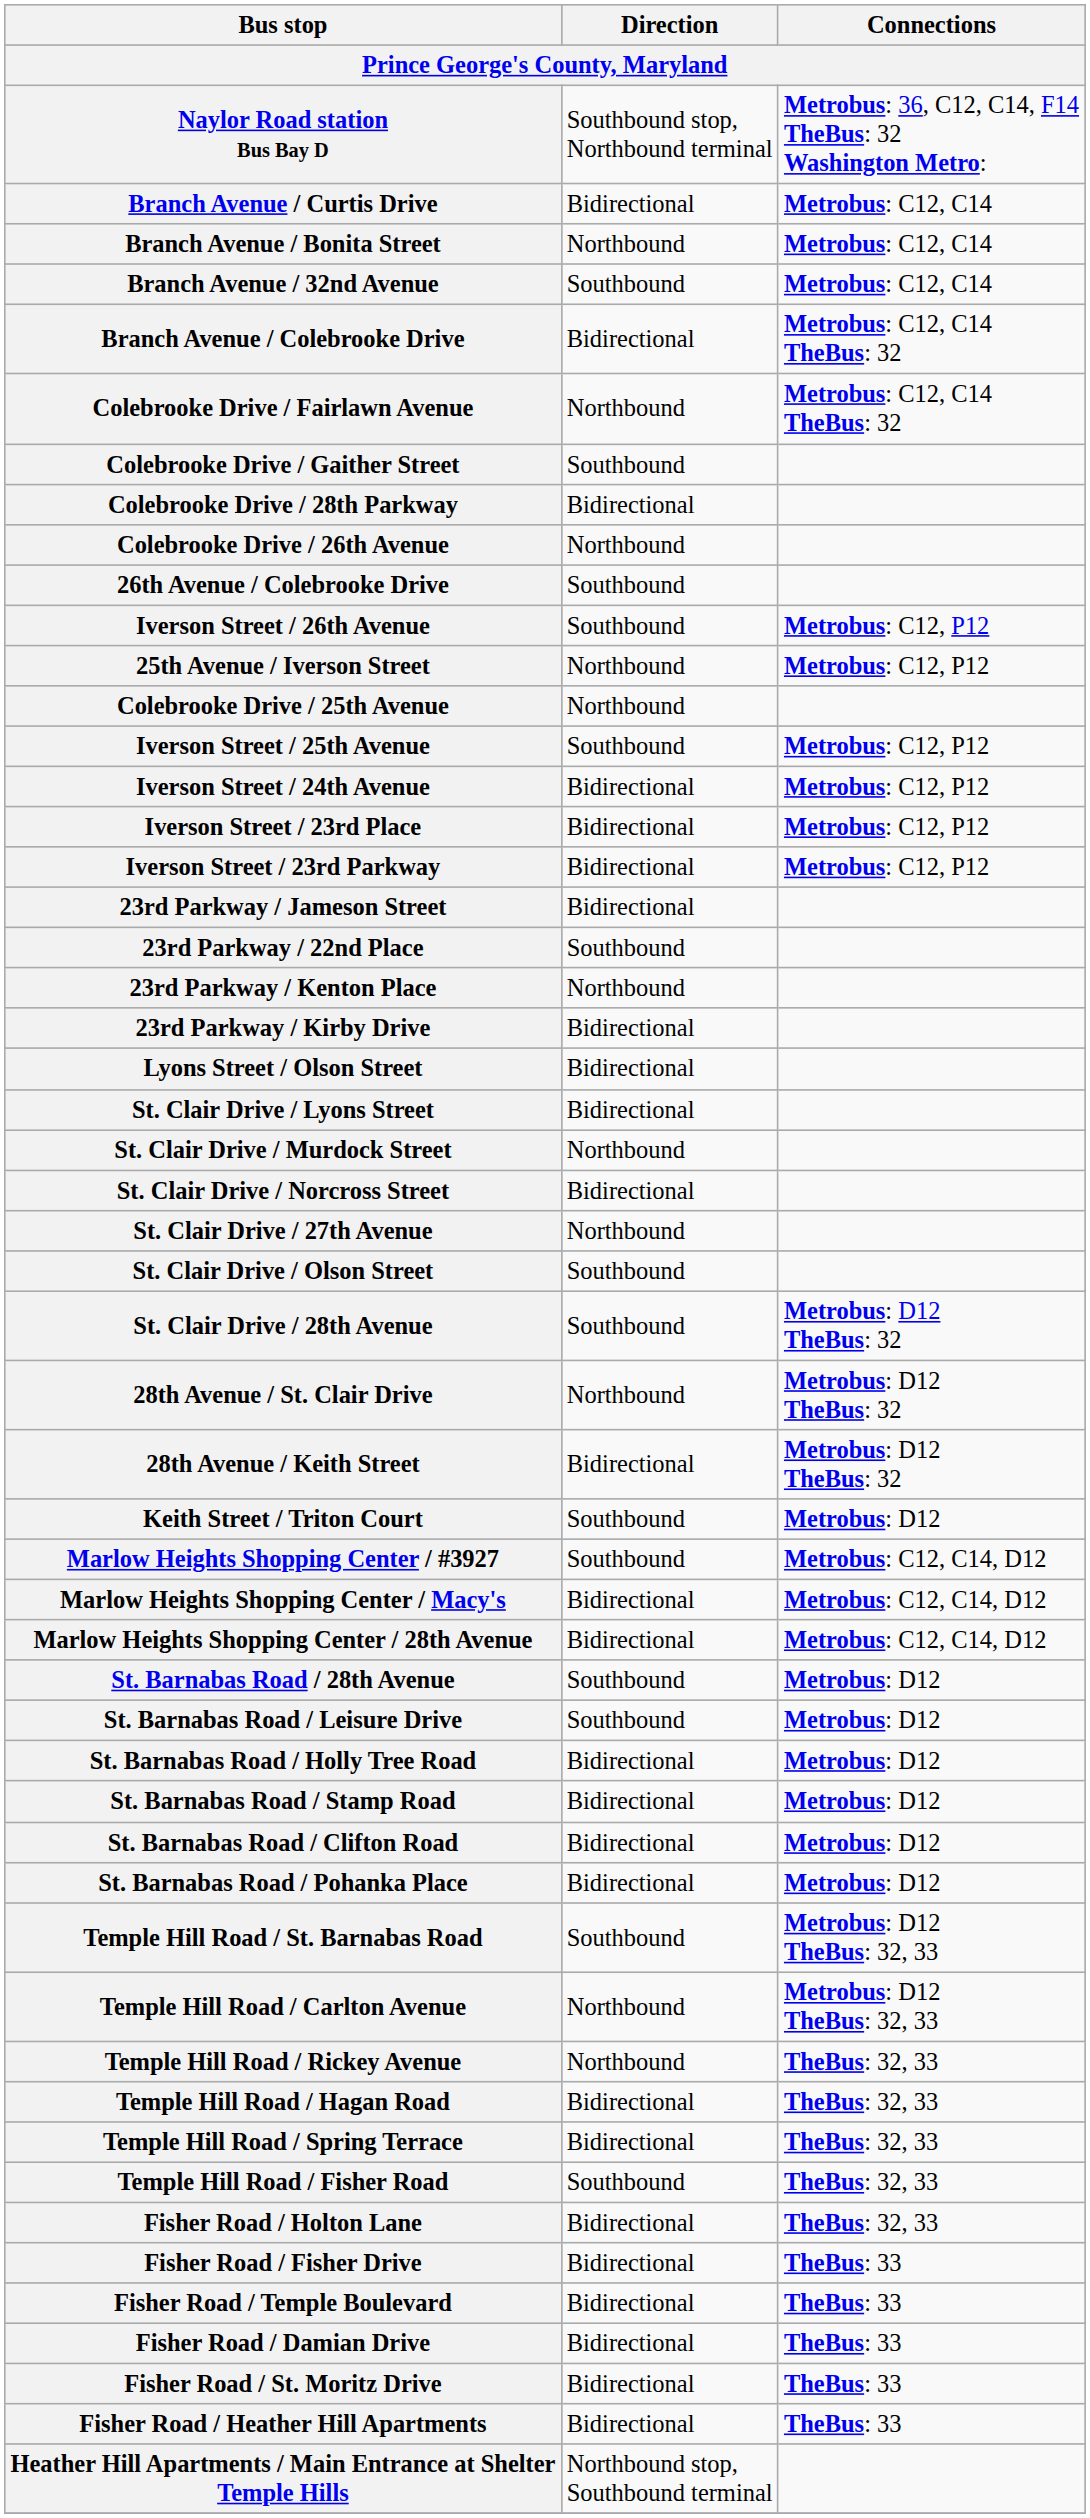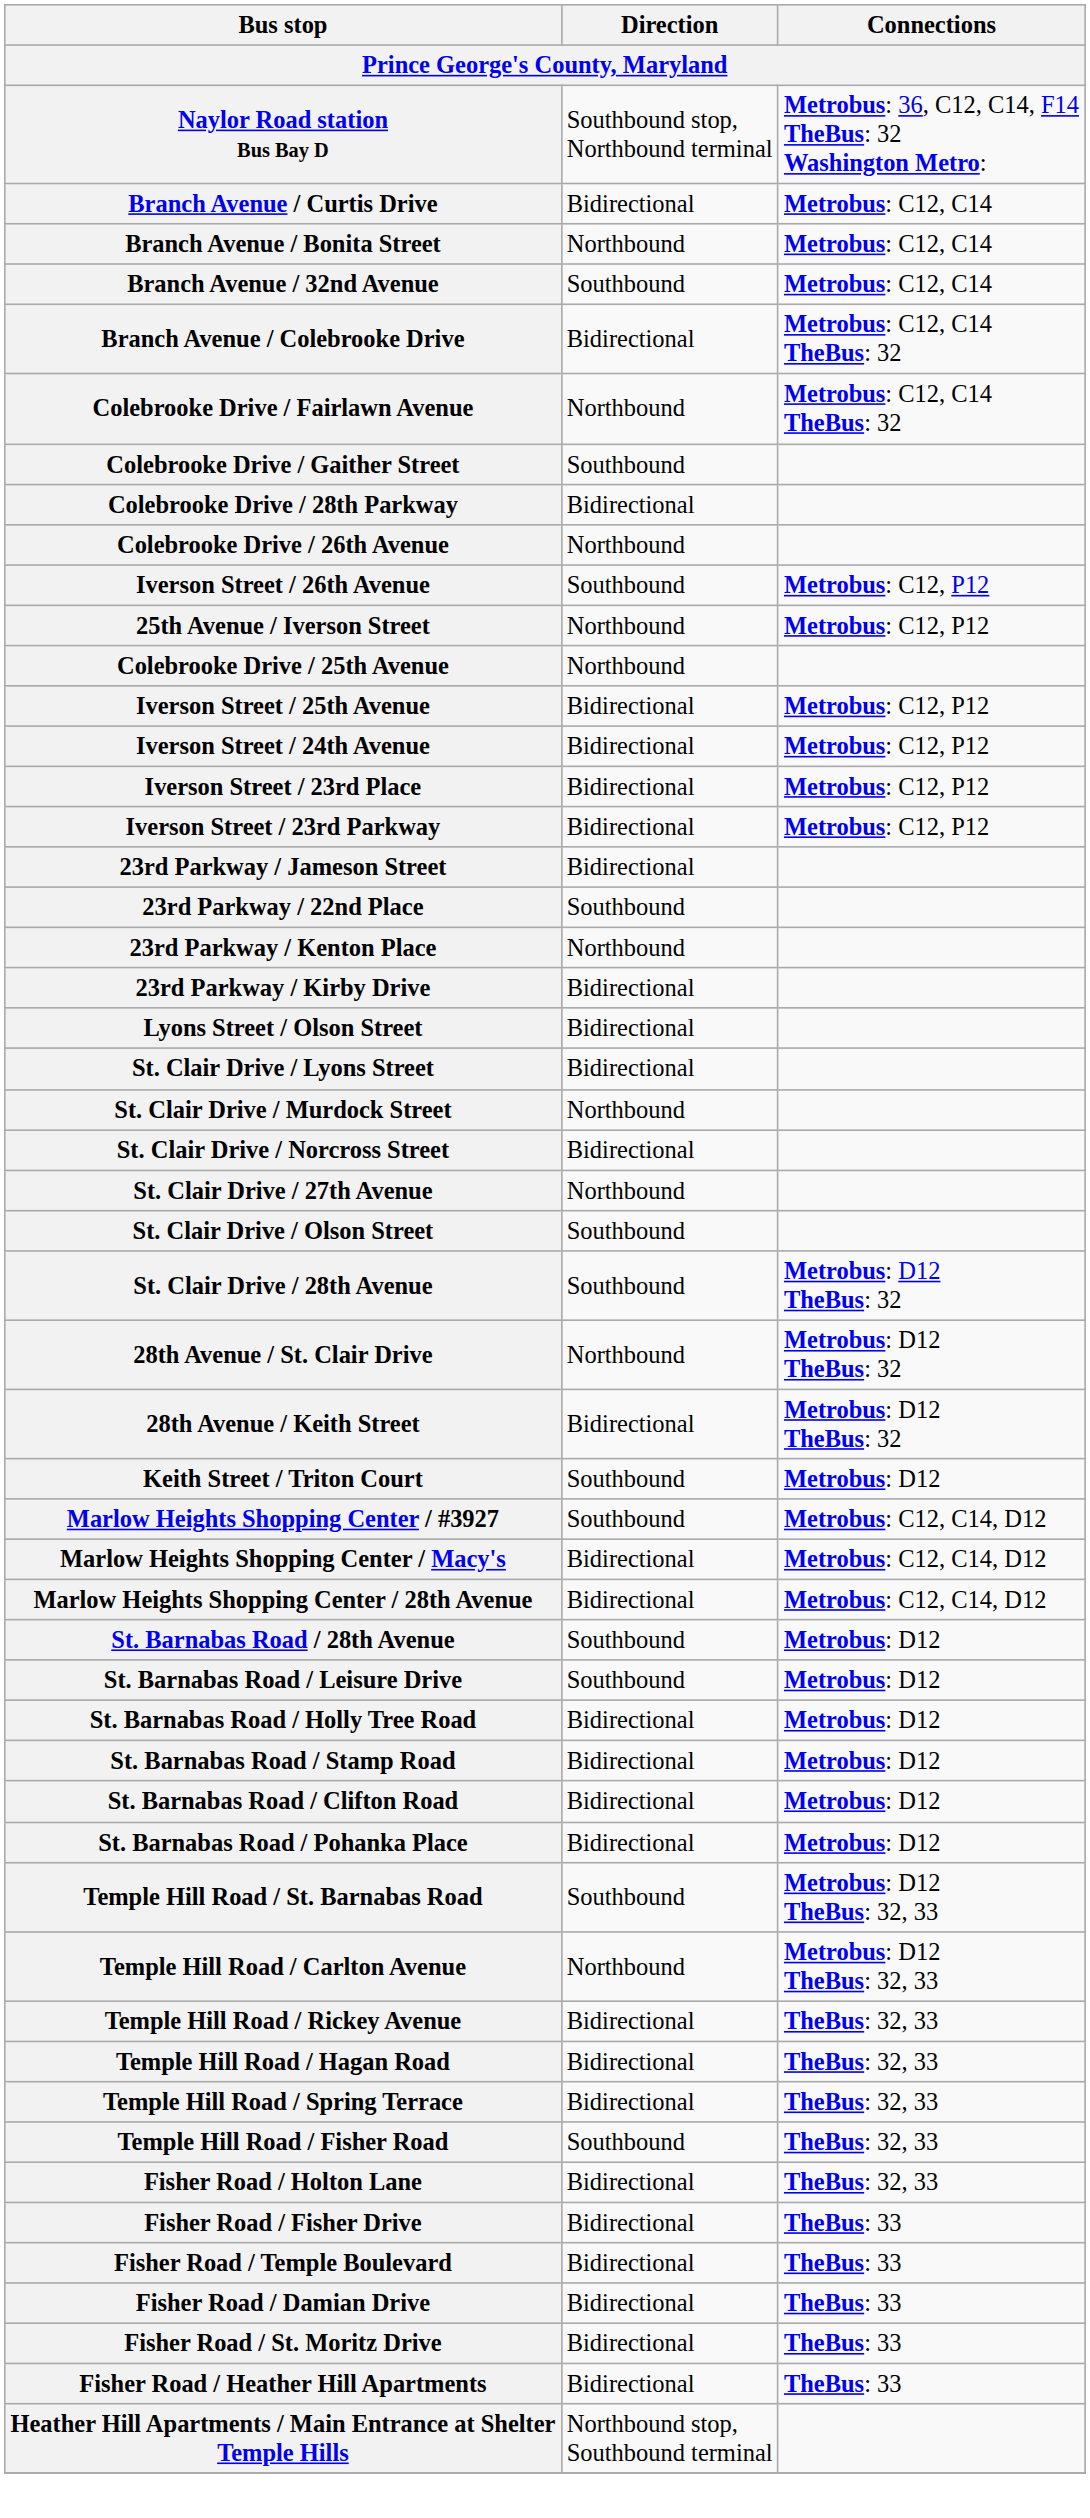 <table class="wikitable collapsible collapsed" style="font-size: 95%;">
 <tr>
 <th>Bus stop</th>
 <th>Direction</th>
 <th>Connections</th>
 </tr>
 <tr>
 <th colspan="3"><a href='#'>Prince George's County, Maryland</a></th>
 </tr>
 <tr>
 <th><a href='#'>Naylor Road station</a><br><small>Bus Bay D</small></th>
 <td>Southbound stop,<br> Northbound terminal</td>
 <td> <strong><a href='#'>Metrobus</a></strong>: <a href='#'>36</a>, C12, C14, <a href='#'>F14</a> <br> <strong><a href='#'>TheBus</a></strong>: 32<br> <strong><a href='#'>Washington Metro</a></strong>: </td>
 </tr>
 <tr>
 <th><a href='#'>Branch Avenue</a> / Curtis Drive</th>
 <td>Bidirectional</td>
 <td> <strong><a href='#'>Metrobus</a></strong>: C12, C14</td>
 </tr>
 <tr>
 <th>Branch Avenue / Bonita Street</th>
 <td>Northbound</td>
 <td> <strong><a href='#'>Metrobus</a></strong>: C12, C14</td>
 </tr>
 <tr>
 <th>Branch Avenue / 32nd Avenue</th>
 <td>Southbound</td>
 <td> <strong><a href='#'>Metrobus</a></strong>: C12, C14</td>
 </tr>
 <tr>
 <th>Branch Avenue / Colebrooke Drive</th>
 <td>Bidirectional</td>
 <td> <strong><a href='#'>Metrobus</a></strong>: C12, C14<br> <strong><a href='#'>TheBus</a></strong>: 32</td>
 </tr>
 <tr>
 <th>Colebrooke Drive / Fairlawn Avenue</th>
 <td>Northbound</td>
 <td> <strong><a href='#'>Metrobus</a></strong>: C12, C14<br> <strong><a href='#'>TheBus</a></strong>: 32</td>
 </tr>
 <tr>
 <th>Colebrooke Drive / Gaither Street</th>
 <td>Southbound</td>
 <td></td>
 </tr>
 <tr>
 <th>Colebrooke Drive / 28th Parkway</th>
 <td>Bidirectional</td>
 <td></td>
 </tr>
 <tr>
 <th>Colebrooke Drive / 26th Avenue</th>
 <td>Northbound</td>
 <td></td>
 </tr>
 <tr>
-<th>26th Avenue / Colebrooke Drive</th>
-<td>Southbound</td>
-<td></td>
-</tr>
-<tr>
 <th>Iverson Street / 26th Avenue</th>
 <td>Southbound</td>
 <td> <strong><a href='#'>Metrobus</a></strong>: C12, <a href='#'>P12</a></td>
 </tr>
 <tr>
 <th>25th Avenue / Iverson Street</th>
 <td>Northbound</td>
 <td> <strong><a href='#'>Metrobus</a></strong>: C12, P12</td>
 </tr>
 <tr>
 <th>Colebrooke Drive / 25th Avenue</th>
 <td>Northbound</td>
 <td></td>
 </tr>
 <tr>
 <th>Iverson Street / 25th Avenue</th>
-<td>Southbound</td>
+<td>Bidirectional</td>
 <td> <strong><a href='#'>Metrobus</a></strong>: C12, P12</td>
 </tr>
 <tr>
 <th>Iverson Street / 24th Avenue</th>
 <td>Bidirectional</td>
 <td> <strong><a href='#'>Metrobus</a></strong>: C12, P12</td>
 </tr>
 <tr>
 <th>Iverson Street / 23rd Place</th>
 <td>Bidirectional</td>
 <td> <strong><a href='#'>Metrobus</a></strong>: C12, P12</td>
 </tr>
 <tr>
 <th>Iverson Street / 23rd Parkway</th>
 <td>Bidirectional</td>
 <td> <strong><a href='#'>Metrobus</a></strong>: C12, P12</td>
 </tr>
 <tr>
 <th>23rd Parkway / Jameson Street</th>
 <td>Bidirectional</td>
 <td></td>
 </tr>
 <tr>
 <th>23rd Parkway / 22nd Place</th>
 <td>Southbound</td>
 <td></td>
 </tr>
 <tr>
 <th>23rd Parkway / Kenton Place</th>
 <td>Northbound</td>
 <td></td>
 </tr>
 <tr>
 <th>23rd Parkway / Kirby Drive</th>
 <td>Bidirectional</td>
 <td></td>
 </tr>
 <tr>
 <th>Lyons Street / Olson Street</th>
 <td>Bidirectional</td>
 <td></td>
 </tr>
 <tr>
 <th>St. Clair Drive / Lyons Street</th>
 <td>Bidirectional</td>
 <td></td>
 </tr>
 <tr>
 <th>St. Clair Drive / Murdock Street</th>
 <td>Northbound</td>
 <td></td>
 </tr>
 <tr>
 <th>St. Clair Drive / Norcross Street</th>
 <td>Bidirectional</td>
 <td></td>
 </tr>
 <tr>
 <th>St. Clair Drive / 27th Avenue</th>
 <td>Northbound</td>
 <td></td>
 </tr>
 <tr>
 <th>St. Clair Drive / Olson Street</th>
 <td>Southbound</td>
 <td></td>
 </tr>
 <tr>
 <th>St. Clair Drive / 28th Avenue</th>
 <td>Southbound</td>
 <td> <strong><a href='#'>Metrobus</a></strong>: <a href='#'>D12</a><br> <strong><a href='#'>TheBus</a></strong>: 32</td>
 </tr>
 <tr>
 <th>28th Avenue / St. Clair Drive</th>
 <td>Northbound</td>
 <td> <strong><a href='#'>Metrobus</a></strong>: D12<br> <strong><a href='#'>TheBus</a></strong>: 32</td>
 </tr>
 <tr>
 <th>28th Avenue / Keith Street</th>
 <td>Bidirectional</td>
 <td> <strong><a href='#'>Metrobus</a></strong>: D12<br> <strong><a href='#'>TheBus</a></strong>: 32</td>
 </tr>
 <tr>
 <th>Keith Street / Triton Court</th>
 <td>Southbound</td>
 <td> <strong><a href='#'>Metrobus</a></strong>: D12</td>
 </tr>
 <tr>
 <th><a href='#'>Marlow Heights Shopping Center</a> / #3927</th>
 <td>Southbound</td>
 <td> <strong><a href='#'>Metrobus</a></strong>: C12, C14, D12</td>
 </tr>
 <tr>
 <th>Marlow Heights Shopping Center / <a href='#'>Macy's</a></th>
 <td>Bidirectional</td>
 <td> <strong><a href='#'>Metrobus</a></strong>: C12, C14, D12</td>
 </tr>
 <tr>
 <th>Marlow Heights Shopping Center / 28th Avenue</th>
 <td>Bidirectional</td>
 <td> <strong><a href='#'>Metrobus</a></strong>: C12, C14, D12</td>
 </tr>
 <tr>
 <th><a href='#'>St. Barnabas Road</a> / 28th Avenue</th>
 <td>Southbound</td>
 <td> <strong><a href='#'>Metrobus</a></strong>: D12</td>
 </tr>
 <tr>
 <th>St. Barnabas Road / Leisure Drive</th>
 <td>Southbound</td>
 <td> <strong><a href='#'>Metrobus</a></strong>: D12</td>
 </tr>
 <tr>
 <th>St. Barnabas Road / Holly Tree Road</th>
 <td>Bidirectional</td>
 <td> <strong><a href='#'>Metrobus</a></strong>: D12</td>
 </tr>
 <tr>
 <th>St. Barnabas Road / Stamp Road</th>
 <td>Bidirectional</td>
 <td> <strong><a href='#'>Metrobus</a></strong>: D12</td>
 </tr>
 <tr>
 <th>St. Barnabas Road / Clifton Road</th>
 <td>Bidirectional</td>
 <td> <strong><a href='#'>Metrobus</a></strong>: D12</td>
 </tr>
 <tr>
 <th>St. Barnabas Road / Pohanka Place</th>
 <td>Bidirectional</td>
 <td> <strong><a href='#'>Metrobus</a></strong>: D12</td>
 </tr>
 <tr>
 <th>Temple Hill Road / St. Barnabas Road</th>
 <td>Southbound</td>
 <td> <strong><a href='#'>Metrobus</a></strong>: D12<br> <strong><a href='#'>TheBus</a></strong>: 32, 33</td>
 </tr>
 <tr>
 <th>Temple Hill Road / Carlton Avenue</th>
 <td>Northbound</td>
 <td> <strong><a href='#'>Metrobus</a></strong>: D12<br> <strong><a href='#'>TheBus</a></strong>: 32, 33</td>
 </tr>
 <tr>
 <th>Temple Hill Road / Rickey Avenue</th>
-<td>Northbound</td>
+<td>Bidirectional</td>
 <td> <strong><a href='#'>TheBus</a></strong>: 32, 33</td>
 </tr>
 <tr>
 <th>Temple Hill Road / Hagan Road</th>
 <td>Bidirectional</td>
 <td> <strong><a href='#'>TheBus</a></strong>: 32, 33</td>
 </tr>
 <tr>
 <th>Temple Hill Road / Spring Terrace</th>
 <td>Bidirectional</td>
 <td> <strong><a href='#'>TheBus</a></strong>: 32, 33</td>
 </tr>
 <tr>
 <th>Temple Hill Road / Fisher Road</th>
 <td>Southbound</td>
 <td> <strong><a href='#'>TheBus</a></strong>: 32, 33</td>
 </tr>
 <tr>
 <th>Fisher Road / Holton Lane</th>
 <td>Bidirectional</td>
 <td> <strong><a href='#'>TheBus</a></strong>: 32, 33</td>
 </tr>
 <tr>
 <th>Fisher Road / Fisher Drive</th>
 <td>Bidirectional</td>
 <td> <strong><a href='#'>TheBus</a></strong>: 33</td>
 </tr>
 <tr>
 <th>Fisher Road / Temple Boulevard</th>
 <td>Bidirectional</td>
 <td> <strong><a href='#'>TheBus</a></strong>: 33</td>
 </tr>
 <tr>
 <th>Fisher Road / Damian Drive</th>
 <td>Bidirectional</td>
 <td> <strong><a href='#'>TheBus</a></strong>: 33</td>
 </tr>
 <tr>
 <th>Fisher Road / St. Moritz Drive</th>
 <td>Bidirectional</td>
 <td> <strong><a href='#'>TheBus</a></strong>: 33</td>
 </tr>
 <tr>
 <th>Fisher Road / Heather Hill Apartments</th>
 <td>Bidirectional</td>
 <td> <strong><a href='#'>TheBus</a></strong>: 33</td>
 </tr>
 <tr>
 <th>Heather Hill Apartments / Main Entrance at Shelter<br><a href='#'>Temple Hills</a></th>
 <td>Northbound stop,<br> Southbound terminal</td>
 <td></td>
 </tr>
 <tr>
 </tr>
 </table>
